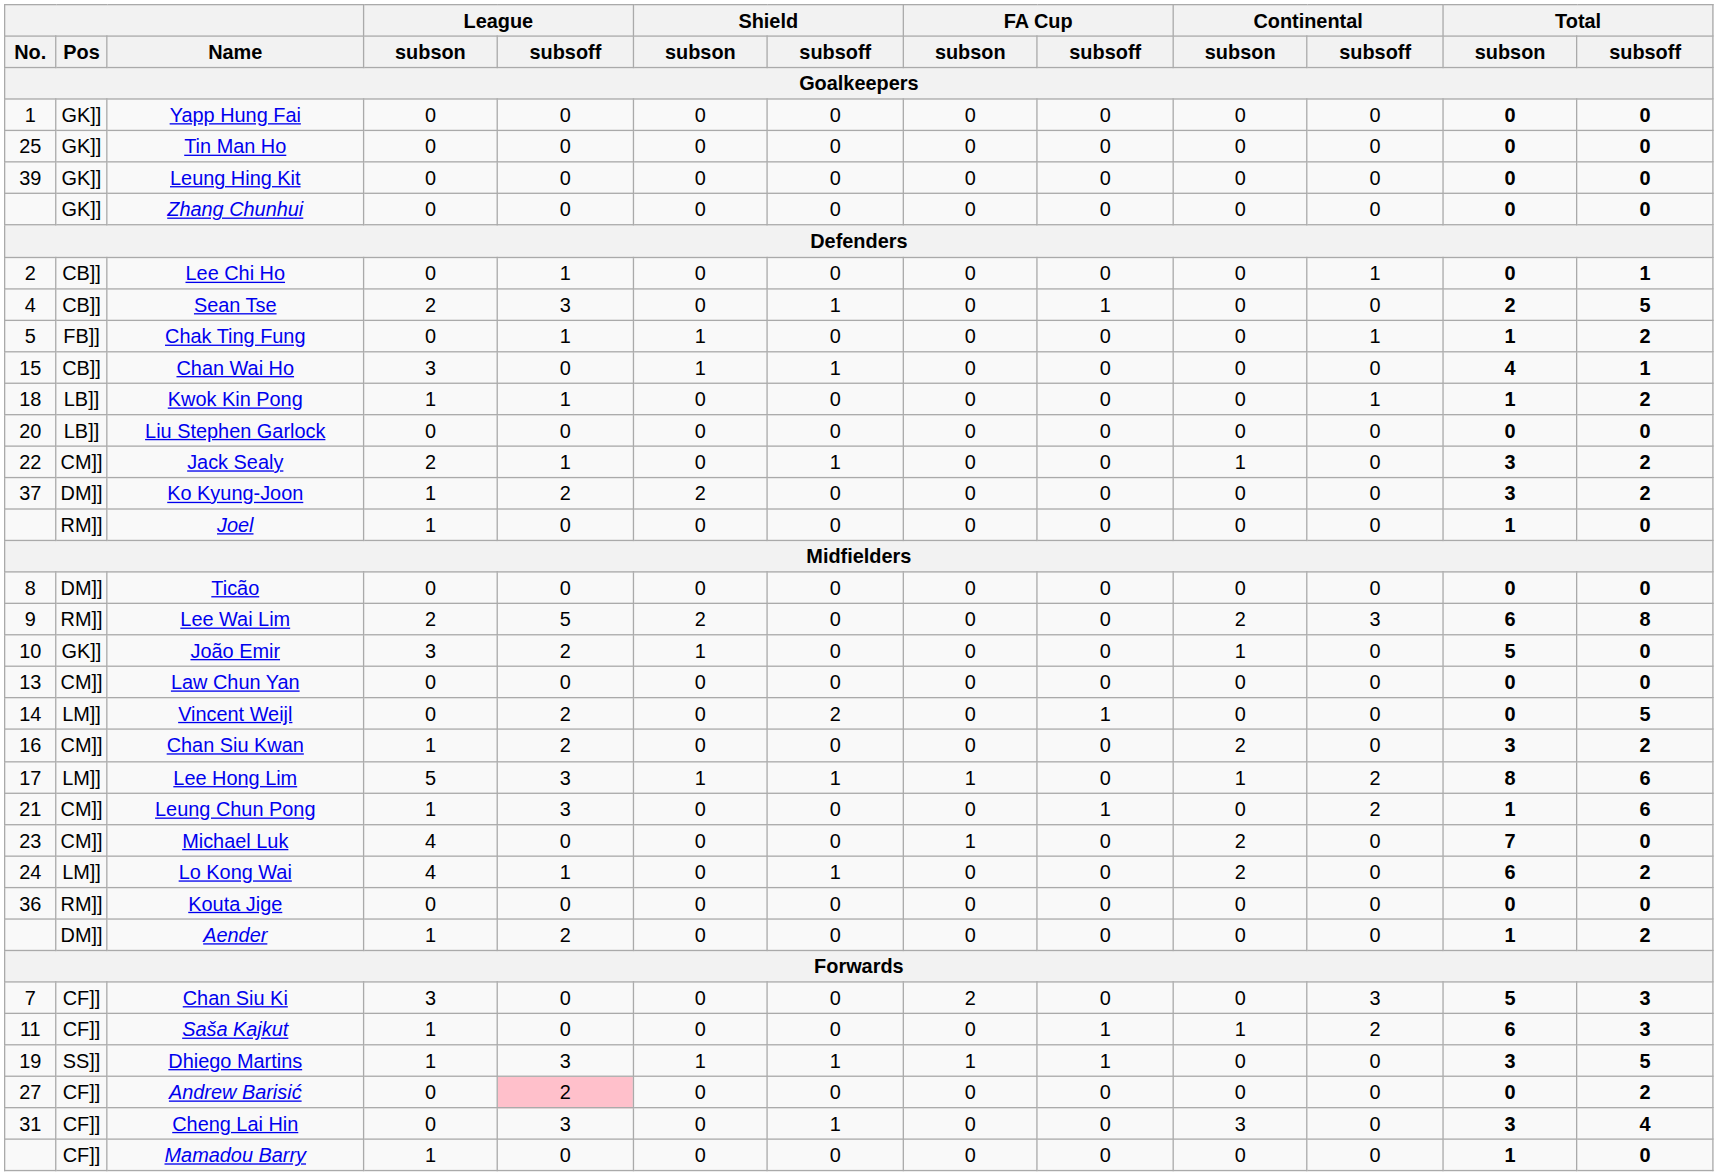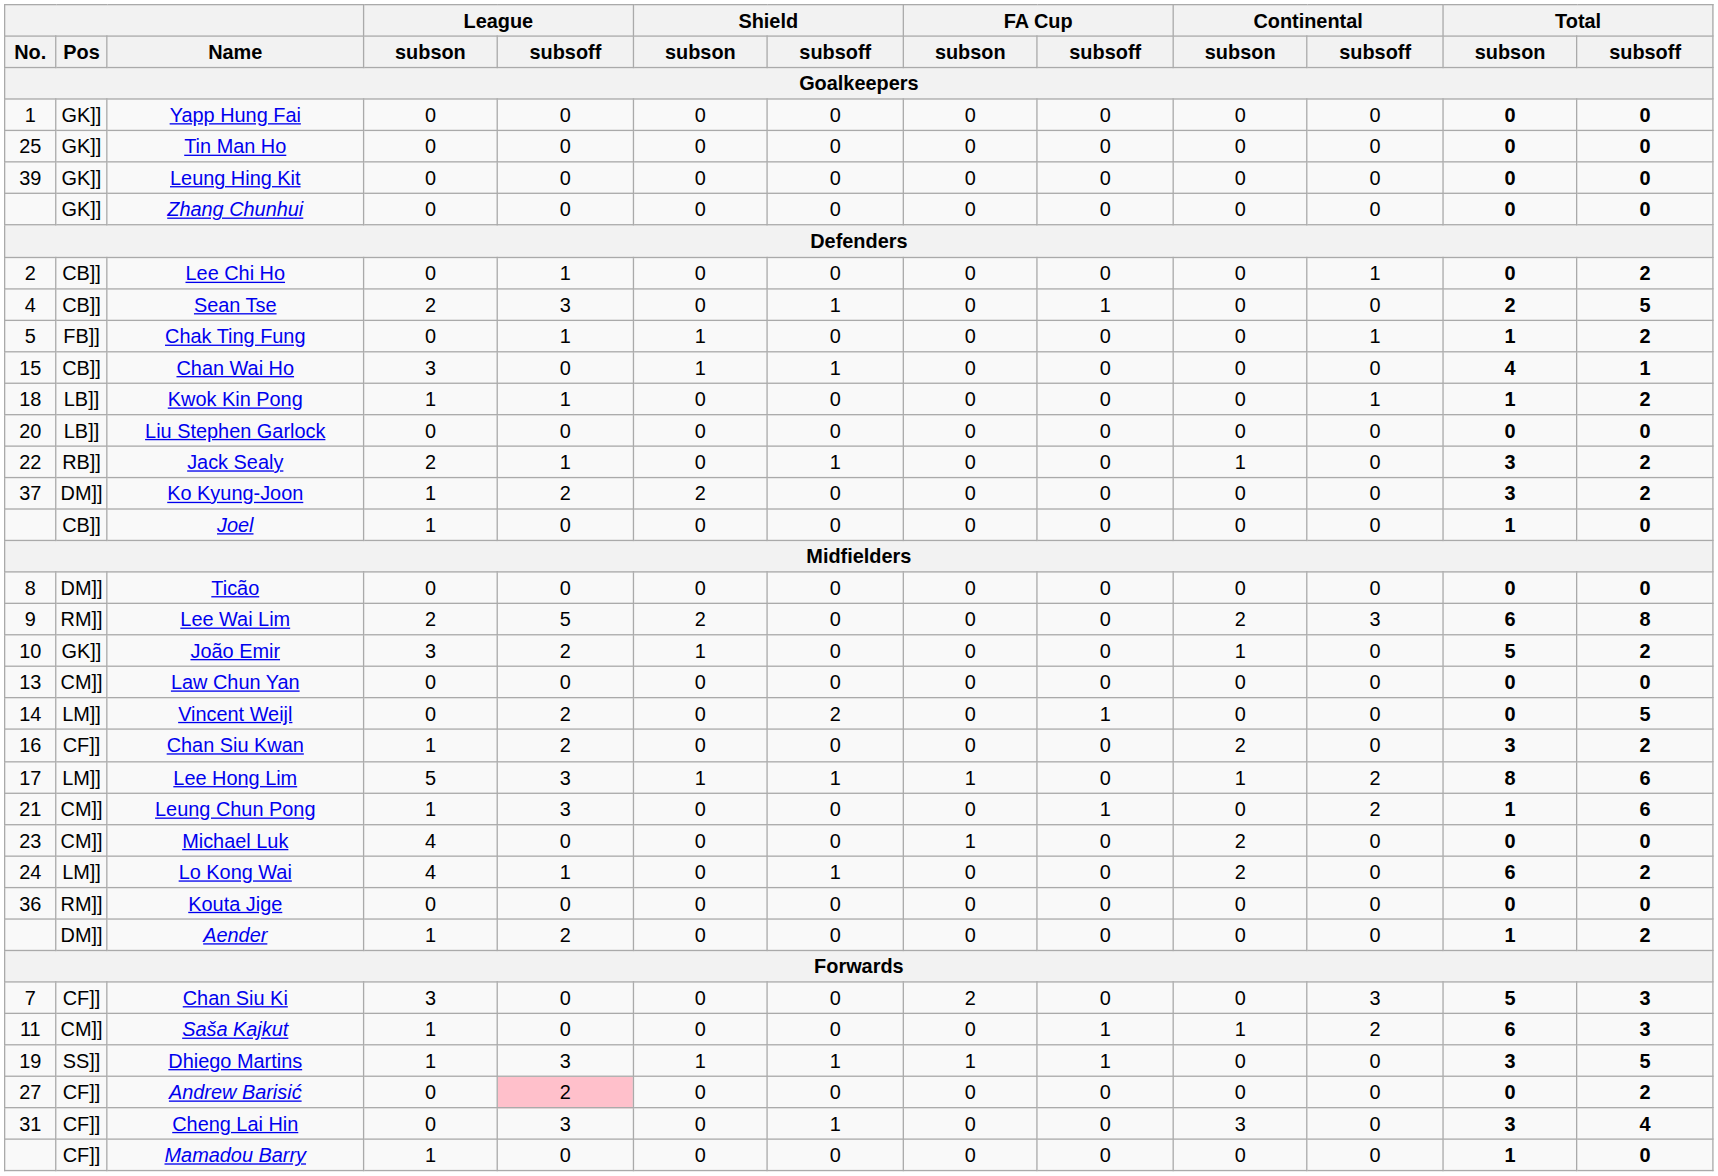 <table class="wikitable" style="font-size: 95%; text-align:center;">
 <tr>
 <th colspan=3></th>
 <th colspan=2><strong>League</strong></th>
 <th colspan=2><strong>Shield</strong></th>
 <th colspan=2><strong>FA Cup</strong></th>
 <th colspan=2><strong>Continental</strong></th>
 <th colspan=2><strong>Total</strong></th>
 </tr>
 <tr>
 <th width="3%"><strong>No.</strong></th>
 <th width="3%"><strong>Pos</strong></th>
 <th width="15%"><strong>Name</strong></th>
 <th width=20>subson</th>
 <th width=20>subsoff</th>
 <th width=20>subson</th>
 <th width=20>subsoff</th>
 <th width=20>subson</th>
 <th width=20>subsoff</th>
 <th width=20>subson</th>
 <th width=20>subsoff</th>
 <th width=20>subson</th>
 <th width=20>subsoff</th>
 </tr>
 <tr>
 <th colspan=15>Goalkeepers</th>
 </tr>
 <tr>
 <td>1</td>
 <td [[>GK]]</td>
 <td><a href='#'>Yapp Hung Fai</a></td>
 <td>0</td>
 <td>0</td>
 <td>0</td>
 <td>0</td>
 <td>0</td>
 <td>0</td>
 <td>0</td>
 <td>0</td>
 <td><strong>0</strong></td>
 <td><strong>0</strong></td>
 </tr>
 <tr>
 <td>25</td>
 <td [[>GK]]</td>
 <td><a href='#'>Tin Man Ho</a></td>
 <td>0</td>
 <td>0</td>
 <td>0</td>
 <td>0</td>
 <td>0</td>
 <td>0</td>
 <td>0</td>
 <td>0</td>
 <td><strong>0</strong></td>
 <td><strong>0</strong></td>
 </tr>
 <tr>
 <td>39</td>
 <td [[>GK]]</td>
 <td><a href='#'>Leung Hing Kit</a></td>
 <td>0</td>
 <td>0</td>
 <td>0</td>
 <td>0</td>
 <td>0</td>
 <td>0</td>
 <td>0</td>
 <td>0</td>
 <td><strong>0</strong></td>
 <td><strong>0</strong></td>
 </tr>
 <tr>
 <td></td>
 <td [[>GK]]</td>
 <td><em><a href='#'>Zhang Chunhui</a></em></td>
 <td>0</td>
 <td>0</td>
 <td>0</td>
 <td>0</td>
 <td>0</td>
 <td>0</td>
 <td>0</td>
 <td>0</td>
 <td><strong>0</strong></td>
 <td><strong>0</strong></td>
 </tr>
 <tr>
 <th colspan=15>Defenders</th>
 </tr>
 <tr>
 <td>2</td>
 <td [[>CB]]</td>
 <td><a href='#'>Lee Chi Ho</a></td>
 <td>0</td>
 <td>1</td>
 <td>0</td>
 <td>0</td>
 <td>0</td>
 <td>0</td>
 <td>0</td>
 <td>1</td>
 <td><strong>0</strong></td>
-<td><strong>1</strong></td>
+<td><strong>2</strong></td>
 </tr>
 <tr>
 <td>4</td>
 <td [[>CB]]</td>
 <td><a href='#'>Sean Tse</a></td>
 <td>2</td>
 <td>3</td>
 <td>0</td>
 <td>1</td>
 <td>0</td>
 <td>1</td>
 <td>0</td>
 <td>0</td>
 <td><strong>2</strong></td>
 <td><strong>5</strong></td>
 </tr>
 <tr>
 <td>5</td>
 <td [[>FB]]</td>
 <td><a href='#'>Chak Ting Fung</a></td>
 <td>0</td>
 <td>1</td>
 <td>1</td>
 <td>0</td>
 <td>0</td>
 <td>0</td>
 <td>0</td>
 <td>1</td>
 <td><strong>1</strong></td>
 <td><strong>2</strong></td>
 </tr>
 <tr>
 <td>15</td>
 <td [[>CB]]</td>
 <td><a href='#'>Chan Wai Ho</a></td>
 <td>3</td>
 <td>0</td>
 <td>1</td>
 <td>1</td>
 <td>0</td>
 <td>0</td>
 <td>0</td>
 <td>0</td>
 <td><strong>4</strong></td>
 <td><strong>1</strong></td>
 </tr>
 <tr>
 <td>18</td>
 <td [[>LB]]</td>
 <td><a href='#'>Kwok Kin Pong</a></td>
 <td>1</td>
 <td>1</td>
 <td>0</td>
 <td>0</td>
 <td>0</td>
 <td>0</td>
 <td>0</td>
 <td>1</td>
 <td><strong>1</strong></td>
 <td><strong>2</strong></td>
 </tr>
 <tr>
 <td>20</td>
 <td [[>LB]]</td>
 <td><a href='#'>Liu Stephen Garlock</a></td>
 <td>0</td>
 <td>0</td>
 <td>0</td>
 <td>0</td>
 <td>0</td>
 <td>0</td>
 <td>0</td>
 <td>0</td>
 <td><strong>0</strong></td>
 <td><strong>0</strong></td>
 </tr>
 <tr>
 <td>22</td>
-<td [[>CM]]</td>
+<td [[>RB]]</td>
 <td><a href='#'>Jack Sealy</a></td>
 <td>2</td>
 <td>1</td>
 <td>0</td>
 <td>1</td>
 <td>0</td>
 <td>0</td>
 <td>1</td>
 <td>0</td>
 <td><strong>3</strong></td>
 <td><strong>2</strong></td>
 </tr>
 <tr>
 <td>37</td>
 <td [[>DM]]</td>
 <td><a href='#'>Ko Kyung-Joon</a></td>
 <td>1</td>
 <td>2</td>
 <td>2</td>
 <td>0</td>
 <td>0</td>
 <td>0</td>
 <td>0</td>
 <td>0</td>
 <td><strong>3</strong></td>
 <td><strong>2</strong></td>
 </tr>
 <tr>
 <td></td>
-<td [[>RM]]</td>
+<td [[>CB]]</td>
 <td><em><a href='#'>Joel</a></em></td>
 <td>1</td>
 <td>0</td>
 <td>0</td>
 <td>0</td>
 <td>0</td>
 <td>0</td>
 <td>0</td>
 <td>0</td>
 <td><strong>1</strong></td>
 <td><strong>0</strong></td>
 </tr>
 <tr>
 <th colspan=15>Midfielders</th>
 </tr>
 <tr>
 <td>8</td>
 <td [[>DM]]</td>
 <td><a href='#'>Ticão</a></td>
 <td>0</td>
 <td>0</td>
 <td>0</td>
 <td>0</td>
 <td>0</td>
 <td>0</td>
 <td>0</td>
 <td>0</td>
 <td><strong>0</strong></td>
 <td><strong>0</strong></td>
 </tr>
 <tr>
 <td>9</td>
 <td [[>RM]]</td>
 <td><a href='#'>Lee Wai Lim</a></td>
 <td>2</td>
 <td>5</td>
 <td>2</td>
 <td>0</td>
 <td>0</td>
 <td>0</td>
 <td>2</td>
 <td>3</td>
 <td><strong>6</strong></td>
 <td><strong>8</strong></td>
 </tr>
 <tr>
 <td>10</td>
 <td [[>GK]]</td>
 <td><a href='#'>João Emir</a></td>
 <td>3</td>
 <td>2</td>
 <td>1</td>
 <td>0</td>
 <td>0</td>
 <td>0</td>
 <td>1</td>
 <td>0</td>
 <td><strong>5</strong></td>
-<td><strong>0</strong></td>
+<td><strong>2</strong></td>
 </tr>
 <tr>
 <td>13</td>
 <td [[>CM]]</td>
 <td><a href='#'>Law Chun Yan</a></td>
 <td>0</td>
 <td>0</td>
 <td>0</td>
 <td>0</td>
 <td>0</td>
 <td>0</td>
 <td>0</td>
 <td>0</td>
 <td><strong>0</strong></td>
 <td><strong>0</strong></td>
 </tr>
 <tr>
 <td>14</td>
 <td [[>LM]]</td>
 <td><a href='#'>Vincent Weijl</a></td>
 <td>0</td>
 <td>2</td>
 <td>0</td>
 <td>2</td>
 <td>0</td>
 <td>1</td>
 <td>0</td>
 <td>0</td>
 <td><strong>0</strong></td>
 <td><strong>5</strong></td>
 </tr>
 <tr>
 <td>16</td>
-<td [[>CM]]</td>
+<td [[>CF]]</td>
 <td><a href='#'>Chan Siu Kwan</a></td>
 <td>1</td>
 <td>2</td>
 <td>0</td>
 <td>0</td>
 <td>0</td>
 <td>0</td>
 <td>2</td>
 <td>0</td>
 <td><strong>3</strong></td>
 <td><strong>2</strong></td>
 </tr>
 <tr>
 <td>17</td>
 <td [[>LM]]</td>
 <td><a href='#'>Lee Hong Lim</a></td>
 <td>5</td>
 <td>3</td>
 <td>1</td>
 <td>1</td>
 <td>1</td>
 <td>0</td>
 <td>1</td>
 <td>2</td>
 <td><strong>8</strong></td>
 <td><strong>6</strong></td>
 </tr>
 <tr>
 <td>21</td>
 <td [[>CM]]</td>
 <td><a href='#'>Leung Chun Pong</a></td>
 <td>1</td>
 <td>3</td>
 <td>0</td>
 <td>0</td>
 <td>0</td>
 <td>1</td>
 <td>0</td>
 <td>2</td>
 <td><strong>1</strong></td>
 <td><strong>6</strong></td>
 </tr>
 <tr>
 <td>23</td>
 <td [[>CM]]</td>
 <td><a href='#'>Michael Luk</a></td>
 <td>4</td>
 <td>0</td>
 <td>0</td>
 <td>0</td>
 <td>1</td>
 <td>0</td>
 <td>2</td>
 <td>0</td>
-<td><strong>7</strong></td>
+<td><strong>0</strong></td>
 <td><strong>0</strong></td>
 </tr>
 <tr>
 <td>24</td>
 <td [[>LM]]</td>
 <td><a href='#'>Lo Kong Wai</a></td>
 <td>4</td>
 <td>1</td>
 <td>0</td>
 <td>1</td>
 <td>0</td>
 <td>0</td>
 <td>2</td>
 <td>0</td>
 <td><strong>6</strong></td>
 <td><strong>2</strong></td>
 </tr>
 <tr>
 <td>36</td>
 <td [[>RM]]</td>
 <td><a href='#'>Kouta Jige</a></td>
 <td>0</td>
 <td>0</td>
 <td>0</td>
 <td>0</td>
 <td>0</td>
 <td>0</td>
 <td>0</td>
 <td>0</td>
 <td><strong>0</strong></td>
 <td><strong>0</strong></td>
 </tr>
 <tr>
 <td></td>
 <td [[>DM]]</td>
 <td><em><a href='#'>Aender</a></em></td>
 <td>1</td>
 <td>2</td>
 <td>0</td>
 <td>0</td>
 <td>0</td>
 <td>0</td>
 <td>0</td>
 <td>0</td>
 <td><strong>1</strong></td>
 <td><strong>2</strong></td>
 </tr>
 <tr>
 <th colspan=15>Forwards</th>
 </tr>
 <tr>
 <td>7</td>
 <td [[>CF]]</td>
 <td><a href='#'>Chan Siu Ki</a></td>
 <td>3</td>
 <td>0</td>
 <td>0</td>
 <td>0</td>
 <td>2</td>
 <td>0</td>
 <td>0</td>
 <td>3</td>
 <td><strong>5</strong></td>
 <td><strong>3</strong></td>
 </tr>
 <tr>
 <td>11</td>
-<td [[>CF]]</td>
+<td [[>CM]]</td>
 <td><em><a href='#'>Saša Kajkut</a></em></td>
 <td>1</td>
 <td>0</td>
 <td>0</td>
 <td>0</td>
 <td>0</td>
 <td>1</td>
 <td>1</td>
 <td>2</td>
 <td><strong>6</strong></td>
 <td><strong>3</strong></td>
 </tr>
 <tr>
 <td>19</td>
 <td [[>SS]]</td>
 <td><a href='#'>Dhiego Martins</a></td>
 <td>1</td>
 <td>3</td>
 <td>1</td>
 <td>1</td>
 <td>1</td>
 <td>1</td>
 <td>0</td>
 <td>0</td>
 <td><strong>3</strong></td>
 <td><strong>5</strong></td>
 </tr>
 <tr>
 <td>27</td>
 <td [[>CF]]</td>
 <td><em><a href='#'>Andrew Barisić</a></em></td>
 <td>0</td>
 <td style="background: pink;">2</td>
 <td>0</td>
 <td>0</td>
 <td>0</td>
 <td>0</td>
 <td>0</td>
 <td>0</td>
 <td><strong>0</strong></td>
 <td><strong>2</strong></td>
 </tr>
 <tr>
 <td>31</td>
 <td [[>CF]]</td>
 <td><a href='#'>Cheng Lai Hin</a></td>
 <td>0</td>
 <td>3</td>
 <td>0</td>
 <td>1</td>
 <td>0</td>
 <td>0</td>
 <td>3</td>
 <td>0</td>
 <td><strong>3</strong></td>
 <td><strong>4</strong></td>
 </tr>
 <tr>
 <td></td>
 <td [[>CF]]</td>
 <td><em><a href='#'>Mamadou Barry</a></em></td>
 <td>1</td>
 <td>0</td>
 <td>0</td>
 <td>0</td>
 <td>0</td>
 <td>0</td>
 <td>0</td>
 <td>0</td>
 <td><strong>1</strong></td>
 <td><strong>0</strong></td>
 </tr>
 </table>
